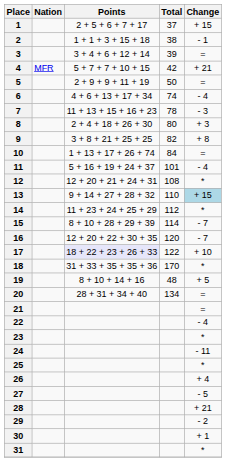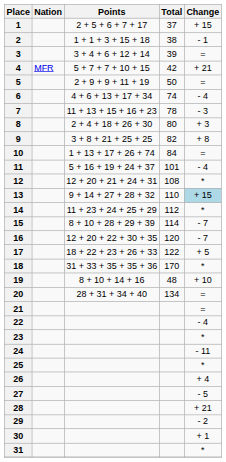 <table class="wikitable" style="font-size: 85%; text-align:center">
 <tr valign="top">
 <th valign="middle">Place</th>
 <th valign="middle">Nation</th>
 <th valign="middle">Points</th>
 <th valign="middle">Total</th>
 <th valign="middle">Change</th>
 </tr>
 <tr>
 <th>1</th>
 <td align=left></td>
 <td>2 + 5 + 6 + 7 + 17</td>
 <td>37</td>
 <td>+ 15</td>
 </tr>
 <tr>
 <th>2</th>
 <td align=left></td>
 <td>1 + 1 + 3 + 15 + 18</td>
 <td>38</td>
 <td>- 1</td>
 </tr>
 <tr>
 <th>3</th>
 <td align=left></td>
 <td>3 + 4 + 6 + 12 + 14</td>
 <td>39</td>
 <td>=</td>
 </tr>
 <tr>
 <th>4</th>
 <td align=left> <a href='#'>MFR</a></td>
 <td>5 + 7 + 7 + 10 + 15</td>
 <td>42</td>
 <td>+ 21</td>
 </tr>
 <tr>
 <th>5</th>
 <td align=left></td>
 <td>2 + 9 + 9 + 11 + 19</td>
 <td>50</td>
 <td>=</td>
 </tr>
 <tr>
 <th>6</th>
 <td align=left></td>
 <td>4 + 6 + 13 + 17 + 34</td>
 <td>74</td>
 <td>- 4</td>
 </tr>
 <tr>
 <th>7</th>
 <td align=left></td>
 <td>11 + 13 + 15 + 16 + 23</td>
 <td>78</td>
 <td>- 3</td>
 </tr>
 <tr>
 <th>8</th>
 <td align=left></td>
 <td>2 + 4 + 18 + 26 + 30</td>
 <td>80</td>
 <td>+ 3</td>
 </tr>
 <tr>
 <th>9</th>
 <td align=left></td>
 <td>3 + 8 + 21 + 25 + 25</td>
 <td>82</td>
 <td>+ 8</td>
 </tr>
 <tr>
 <th>10</th>
 <td align=left></td>
 <td>1 + 13 + 17 + 26 + 74</td>
 <td>84</td>
 <td>=</td>
 </tr>
 <tr>
 <th>11</th>
 <td align=left></td>
 <td>5 + 16 + 19 + 24 + 37</td>
 <td>101</td>
 <td>- 4</td>
 </tr>
 <tr>
 <th>12</th>
 <td align=left></td>
 <td>12 + 20 + 21 + 24 + 31</td>
 <td>108</td>
 <td>*</td>
 </tr>
 <tr>
 <th>13</th>
 <td align=left></td>
 <td>9 + 14 + 27 + 28 + 32</td>
 <td>110</td>
 <td style="background: lightblue;">+ 15</td>
 </tr>
 <tr>
 <th>14</th>
 <td align=left></td>
 <td>11 + 23 + 24 + 25 + 29</td>
 <td>112</td>
 <td>*</td>
 </tr>
 <tr>
 <th>15</th>
 <td align=left></td>
 <td>8 + 10 + 28 + 29 + 39</td>
 <td>114</td>
 <td>- 7</td>
 </tr>
 <tr>
 <th>16</th>
 <td align=left></td>
 <td>12 + 20 + 22 + 30 + 35</td>
 <td>120</td>
 <td>- 7</td>
 </tr>
 <tr>
 <th>17</th>
 <td align=left></td>
-<td style="background: lavender;">18 + 22 + 23 + 26 + 33</td>
+<td>18 + 22 + 23 + 26 + 33</td>
 <td>122</td>
-<td>+ 10</td>
+<td>+ 5</td>
 </tr>
 <tr>
 <th>18</th>
 <td align=left></td>
 <td>31 + 33 + 35 + 35 + 36</td>
 <td>170</td>
 <td>*</td>
 </tr>
 <tr>
 <th>19</th>
 <td align=left></td>
 <td>8 + 10 + 14 + 16</td>
 <td>48</td>
-<td>+ 5</td>
+<td>+ 10</td>
 </tr>
 <tr>
 <th>20</th>
 <td align=left></td>
 <td>28 + 31 + 34 + 40</td>
 <td>134</td>
 <td>=</td>
 </tr>
 <tr>
 <th>21</th>
 <td align=left></td>
 <td></td>
 <td></td>
 <td>=</td>
 </tr>
 <tr>
 <th>22</th>
 <td align=left></td>
 <td></td>
 <td></td>
 <td>- 4</td>
 </tr>
 <tr>
 <th>23</th>
 <td align=left></td>
 <td></td>
 <td></td>
 <td>*</td>
 </tr>
 <tr>
 <th>24</th>
 <td align=left></td>
 <td></td>
 <td></td>
 <td>- 11</td>
 </tr>
 <tr>
 <th>25</th>
 <td align=left></td>
 <td></td>
 <td></td>
 <td>*</td>
 </tr>
 <tr>
 <th>26</th>
 <td align=left></td>
 <td></td>
 <td></td>
 <td>+ 4</td>
 </tr>
 <tr>
 <th>27</th>
 <td align=left></td>
 <td></td>
 <td></td>
 <td>- 5</td>
 </tr>
 <tr>
 <th>28</th>
 <td align=left></td>
 <td></td>
 <td></td>
 <td>+ 21</td>
 </tr>
 <tr>
 <th>29</th>
 <td align=left></td>
 <td></td>
 <td></td>
 <td>- 2</td>
 </tr>
 <tr>
 <th>30</th>
 <td align=left></td>
 <td></td>
 <td></td>
 <td>+ 1</td>
 </tr>
 <tr>
 <th>31</th>
 <td align=left></td>
 <td></td>
 <td></td>
 <td>*</td>
 </tr>
 <tr>
 </tr>
 </table>
